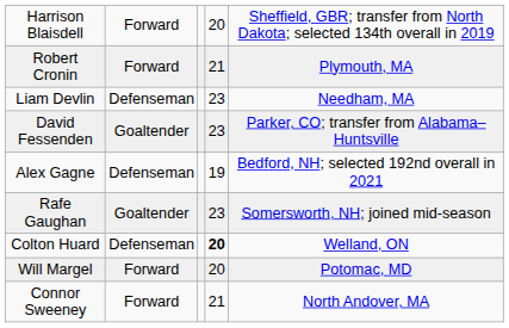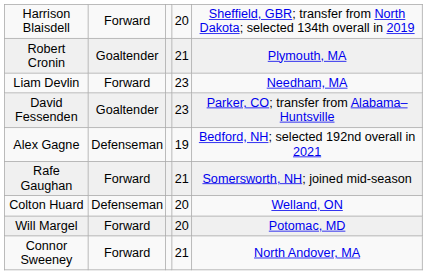 <table class="wikitable" width="60%">
 <tr align="center" bgcolor="">
 <td>Harrison Blaisdell</td>
 <td>Forward</td>
 <td></td>
 <td>20</td>
 <td><a href='#'>Sheffield, GBR</a>; transfer from <a href='#'>North Dakota</a>; selected 134th overall in <a href='#'>2019</a></td>
 </tr>
 <tr align="center" bgcolor="f0f0f0">
 <td>Robert Cronin</td>
-<td>Forward</td>
+<td>Goaltender</td>
 <td></td>
 <td>21</td>
 <td><a href='#'>Plymouth, MA</a></td>
 </tr>
 <tr align="center" bgcolor="">
 <td>Liam Devlin</td>
-<td>Defenseman</td>
+<td>Forward</td>
 <td></td>
 <td>23</td>
 <td><a href='#'>Needham, MA</a></td>
 </tr>
 <tr align="center" bgcolor="f0f0f0">
 <td>David Fessenden</td>
 <td>Goaltender</td>
 <td></td>
 <td>23</td>
 <td><a href='#'>Parker, CO</a>; transfer from <a href='#'>Alabama–Huntsville</a></td>
 </tr>
 <tr align="center" bgcolor="">
 <td>Alex Gagne</td>
 <td>Defenseman</td>
 <td></td>
 <td>19</td>
 <td><a href='#'>Bedford, NH</a>; selected 192nd overall in <a href='#'>2021</a></td>
 </tr>
 <tr align="center" bgcolor="f0f0f0">
 <td>Rafe Gaughan</td>
-<td>Goaltender</td>
+<td>Forward</td>
 <td></td>
-<td>23</td>
+<td>21</td>
 <td><a href='#'>Somersworth, NH</a>; joined mid-season</td>
 </tr>
 <tr align="center" bgcolor="">
 <td>Colton Huard</td>
 <td>Defenseman</td>
 <td></td>
-<td><strong>20</strong></td>
+<td>20</td>
 <td><a href='#'>Welland, ON</a></td>
 </tr>
 <tr align="center" bgcolor="f0f0f0">
 <td>Will Margel</td>
 <td>Forward</td>
 <td></td>
 <td>20</td>
 <td><a href='#'>Potomac, MD</a></td>
 </tr>
 <tr align="center" bgcolor="">
 <td>Connor Sweeney</td>
 <td>Forward</td>
 <td></td>
 <td>21</td>
 <td><a href='#'>North Andover, MA</a></td>
 </tr>
 </table>
